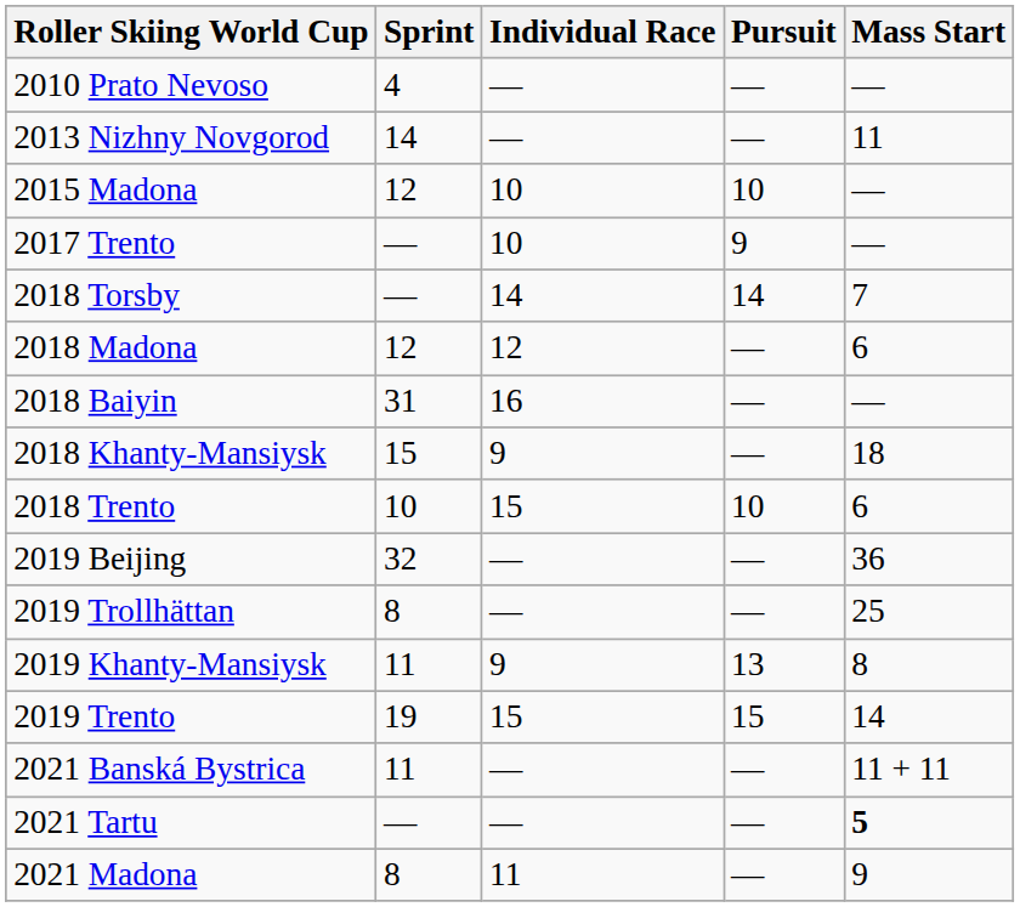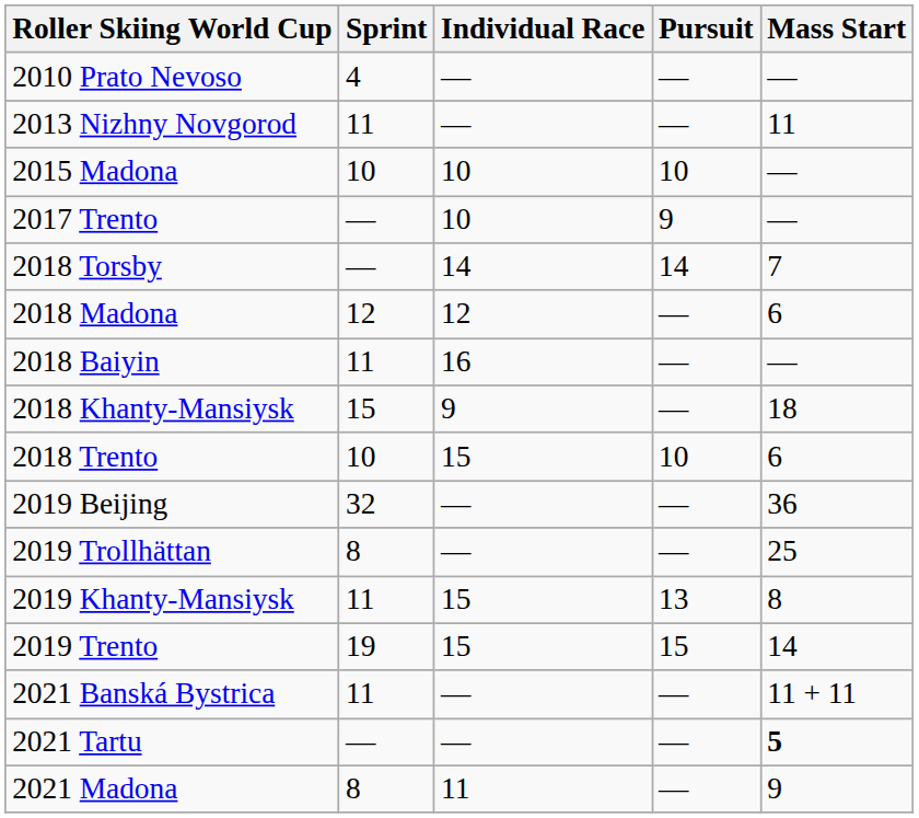 <table class="wikitable">
 <tr>
 <th>Roller Skiing <strong>World Cup</strong></th>
 <th>Sprint</th>
 <th>Individual Race</th>
 <th>Pursuit</th>
 <th>Mass Start</th>
 </tr>
 <tr>
 <td>2010 <a href='#'>Prato Nevoso</a></td>
 <td>4</td>
 <td>—</td>
 <td>—</td>
 <td>—</td>
 </tr>
 <tr>
 <td>2013 <a href='#'>Nizhny Novgorod</a></td>
-<td>14</td>
+<td>11</td>
 <td>—</td>
 <td>—</td>
 <td>11</td>
 </tr>
 <tr>
 <td>2015 <a href='#'>Madona</a></td>
-<td>12</td>
+<td>10</td>
 <td>10</td>
 <td>10</td>
 <td>—</td>
 </tr>
 <tr>
 <td>2017 <a href='#'>Trento</a></td>
 <td>—</td>
 <td>10</td>
 <td>9</td>
 <td>—</td>
 </tr>
 <tr>
 <td>2018 <a href='#'>Torsby</a></td>
 <td>—</td>
 <td>14</td>
 <td>14</td>
 <td>7</td>
 </tr>
 <tr>
 <td>2018 <a href='#'>Madona</a></td>
 <td>12</td>
 <td>12</td>
 <td>—</td>
 <td>6</td>
 </tr>
 <tr>
 <td>2018 <a href='#'>Baiyin</a></td>
-<td>31</td>
+<td>11</td>
 <td>16</td>
 <td>—</td>
 <td>—</td>
 </tr>
 <tr>
 <td>2018 <a href='#'>Khanty-Mansiysk</a></td>
 <td>15</td>
 <td>9</td>
 <td>—</td>
 <td>18</td>
 </tr>
 <tr>
 <td>2018 <a href='#'>Trento</a></td>
 <td>10</td>
 <td>15</td>
 <td>10</td>
 <td>6</td>
 </tr>
 <tr>
 <td>2019 Beijing</td>
 <td>32</td>
 <td>—</td>
 <td>—</td>
 <td>36</td>
 </tr>
 <tr>
 <td>2019 <a href='#'>Trollhättan</a></td>
 <td>8</td>
 <td>—</td>
 <td>—</td>
 <td>25</td>
 </tr>
 <tr>
 <td>2019 <a href='#'>Khanty-Mansiysk</a></td>
 <td>11</td>
-<td>9</td>
+<td>15</td>
 <td>13</td>
 <td>8</td>
 </tr>
 <tr>
 <td>2019 <a href='#'>Trento</a></td>
 <td>19</td>
 <td>15</td>
 <td>15</td>
 <td>14</td>
 </tr>
 <tr>
 <td>2021 <a href='#'>Banská Bystrica</a></td>
 <td>11</td>
 <td>—</td>
 <td>—</td>
 <td>11 + 11</td>
 </tr>
 <tr>
 <td>2021 <a href='#'>Tartu</a></td>
 <td>—</td>
 <td>—</td>
 <td>—</td>
 <td><strong>5</strong></td>
 </tr>
 <tr>
 <td>2021 <a href='#'>Madona</a></td>
 <td>8</td>
 <td>11</td>
 <td>—</td>
 <td>9</td>
 </tr>
 </table>
